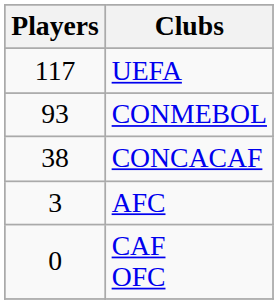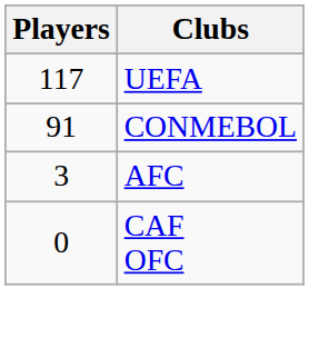 <table class="wikitable">
 <tr>
 <th>Players</th>
 <th>Clubs</th>
 </tr>
 <tr>
 <td align=center>117</td>
 <td><a href='#'>UEFA</a></td>
 </tr>
 <tr>
-<td align=center>93</td>
+<td align=center>91</td>
 <td><a href='#'>CONMEBOL</a></td>
-</tr>
-<tr>
-<td align=center>38</td>
-<td><a href='#'>CONCACAF</a></td>
 </tr>
 <tr>
 <td align=center>3</td>
 <td><a href='#'>AFC</a></td>
 </tr>
 <tr>
 <td align=center>0</td>
 <td><a href='#'>CAF</a><br><a href='#'>OFC</a></td>
 </tr>
 </table>
